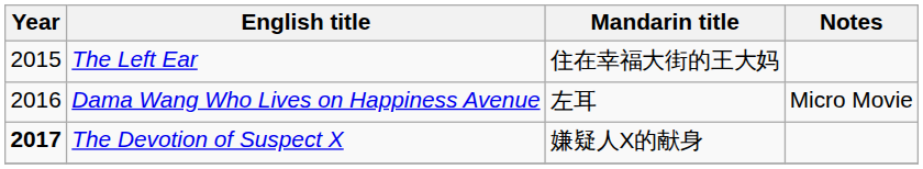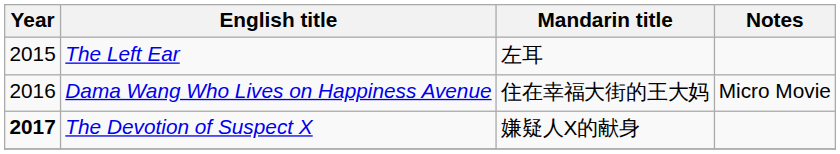 <table class="wikitable sortable">
 <tr>
 <th>Year</th>
 <th>English title</th>
 <th>Mandarin title</th>
 <th class="unsortable">Notes</th>
 </tr>
 <tr>
 <td align="left" valign="top">2015</td>
 <td align="left" valign="top"><em><a href='#'>The Left Ear</a></em></td>
-<td align="left" valign="top">住在幸福大街的王大妈</td>
+<td align="left" valign="top">左耳</td>
 <td align="left" valign="top"></td>
 </tr>
 <tr>
 <td align="left" valign="top">2016</td>
 <td align="left" valign="top"><em><a href='#'>Dama Wang Who Lives on Happiness Avenue</a></em></td>
-<td align="left" valign="top">左耳</td>
+<td align="left" valign="top">住在幸福大街的王大妈</td>
 <td align="left" valign="top">Micro Movie</td>
 </tr>
 <tr>
 <td align="left" valign="top"><strong>2017</strong></td>
 <td align="left" valign="top"><em><a href='#'>The Devotion of Suspect X</a></em></td>
 <td align="left" valign="top">嫌疑人X的献身</td>
 <td align="left" valign="top"></td>
 </tr>
 <tr>
 </tr>
 </table>
